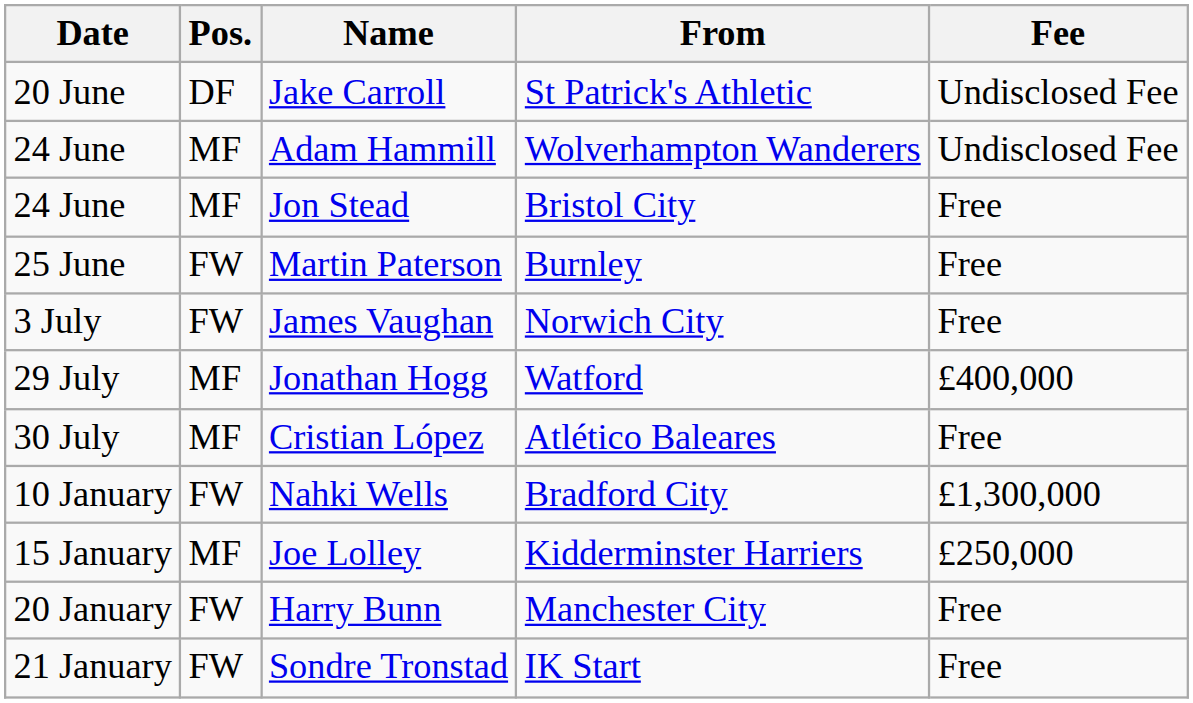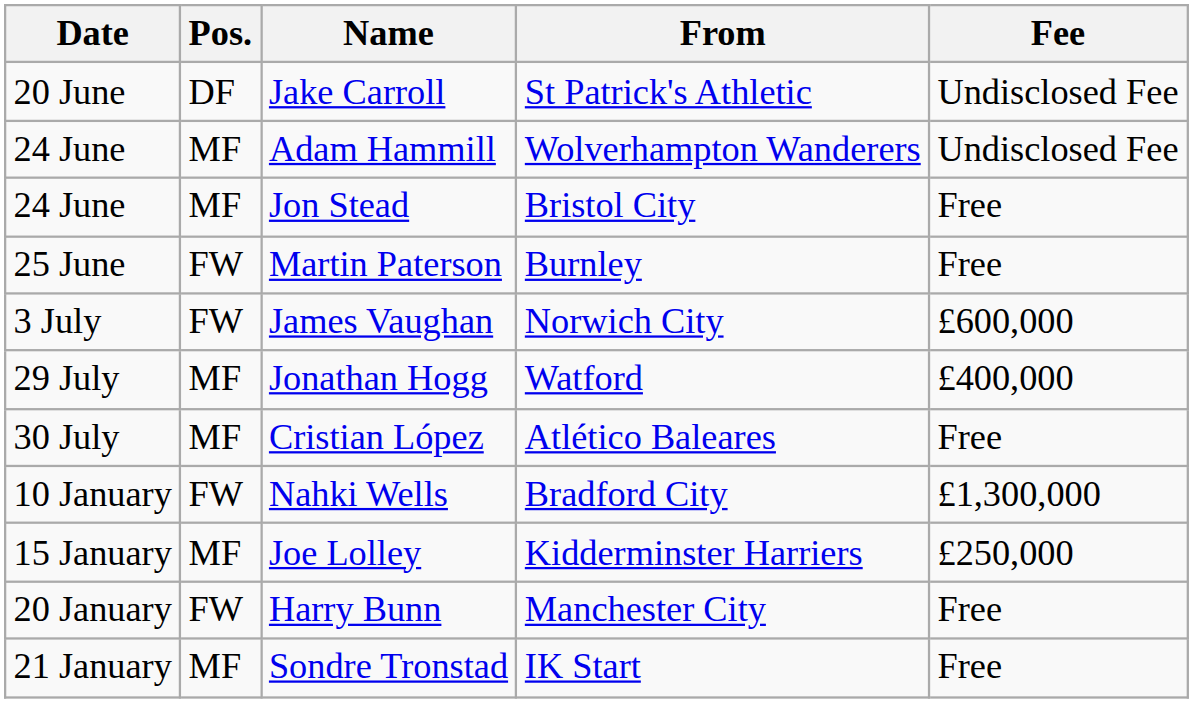 <table class="wikitable">
 <tr>
 <th>Date</th>
 <th>Pos.</th>
 <th>Name</th>
 <th>From</th>
 <th>Fee</th>
 </tr>
 <tr>
 <td>20 June</td>
 <td>DF</td>
 <td> <a href='#'>Jake Carroll</a></td>
 <td> <a href='#'>St Patrick's Athletic</a></td>
 <td>Undisclosed Fee</td>
 </tr>
 <tr>
 <td>24 June</td>
 <td>MF</td>
 <td> <a href='#'>Adam Hammill</a></td>
 <td> <a href='#'>Wolverhampton Wanderers</a></td>
 <td>Undisclosed Fee</td>
 </tr>
 <tr>
 <td>24 June</td>
 <td>MF</td>
 <td> <a href='#'>Jon Stead</a></td>
 <td> <a href='#'>Bristol City</a></td>
 <td>Free</td>
 </tr>
 <tr>
 <td>25 June</td>
 <td>FW</td>
 <td> <a href='#'>Martin Paterson</a></td>
 <td> <a href='#'>Burnley</a></td>
 <td>Free</td>
 </tr>
 <tr>
 <td>3 July</td>
 <td>FW</td>
 <td> <a href='#'>James Vaughan</a></td>
 <td> <a href='#'>Norwich City</a></td>
-<td>Free</td>
+<td>£600,000</td>
 </tr>
 <tr>
 <td>29 July</td>
 <td>MF</td>
 <td> <a href='#'>Jonathan Hogg</a></td>
 <td> <a href='#'>Watford</a></td>
 <td>£400,000</td>
 </tr>
 <tr>
 <td>30 July</td>
 <td>MF</td>
 <td> <a href='#'>Cristian López</a></td>
 <td> <a href='#'>Atlético Baleares</a></td>
 <td>Free</td>
 </tr>
 <tr>
 <td>10 January</td>
 <td>FW</td>
 <td> <a href='#'>Nahki Wells</a></td>
 <td> <a href='#'>Bradford City</a></td>
 <td>£1,300,000</td>
 </tr>
 <tr>
 <td>15 January</td>
 <td>MF</td>
 <td> <a href='#'>Joe Lolley</a></td>
 <td> <a href='#'>Kidderminster Harriers</a></td>
 <td>£250,000</td>
 </tr>
 <tr>
 <td>20 January</td>
 <td>FW</td>
 <td> <a href='#'>Harry Bunn</a></td>
 <td> <a href='#'>Manchester City</a></td>
 <td>Free</td>
 </tr>
 <tr>
 <td>21 January</td>
-<td>FW</td>
+<td>MF</td>
 <td> <a href='#'>Sondre Tronstad</a></td>
 <td> <a href='#'>IK Start</a></td>
 <td>Free</td>
 </tr>
 </table>
